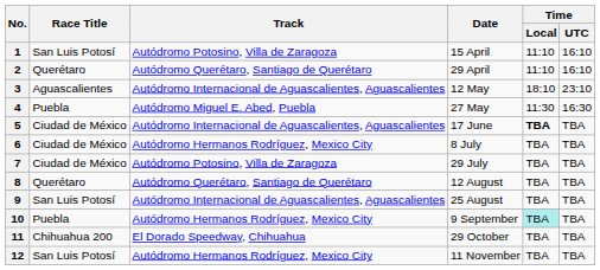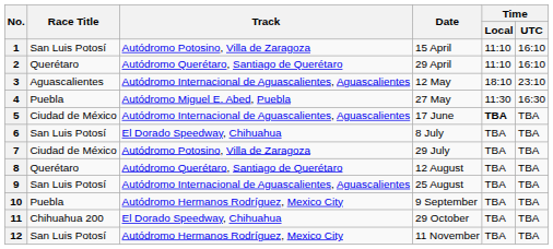 <table class="wikitable" style="font-size:85%;">
 <tr>
 <th rowspan=2>No.</th>
 <th rowspan=2>Race Title</th>
 <th rowspan=2>Track</th>
 <th rowspan=2>Date</th>
 <th colspan=2>Time</th>
 </tr>
 <tr>
 <th>Local</th>
 <th>UTC</th>
 </tr>
 <tr>
 <th>1</th>
 <td>San Luis Potosí</td>
 <td> <a href='#'>Autódromo Potosino</a>, <a href='#'>Villa de Zaragoza</a></td>
 <td>15 April</td>
 <td>11:10</td>
 <td>16:10</td>
 </tr>
 <tr>
 <th>2</th>
 <td>Querétaro</td>
 <td> <a href='#'>Autódromo Querétaro</a>, <a href='#'>Santiago de Querétaro</a></td>
 <td>29 April</td>
 <td>11:10</td>
 <td>16:10</td>
 </tr>
 <tr>
 <th>3</th>
 <td>Aguascalientes</td>
 <td> <a href='#'>Autódromo Internacional de Aguascalientes</a>, <a href='#'>Aguascalientes</a></td>
 <td>12 May</td>
 <td>18:10</td>
 <td>23:10</td>
 </tr>
 <tr>
 <th>4</th>
 <td>Puebla</td>
 <td> <a href='#'>Autódromo Miguel E. Abed</a>, <a href='#'>Puebla</a></td>
 <td>27 May</td>
 <td>11:30</td>
 <td>16:30</td>
 </tr>
 <tr>
 <th>5</th>
 <td>Ciudad de México</td>
 <td> <a href='#'>Autódromo Internacional de Aguascalientes</a>, <a href='#'>Aguascalientes</a></td>
 <td>17 June</td>
 <td><strong>TBA</strong></td>
 <td>TBA</td>
 </tr>
 <tr>
 <th>6</th>
-<td>Ciudad de México</td>
-<td> <a href='#'>Autódromo Hermanos Rodríguez</a>, <a href='#'>Mexico City</a></td>
+<td>San Luis Potosí</td>
+<td> <a href='#'>El Dorado Speedway</a>, <a href='#'>Chihuahua</a></td>
 <td>8 July</td>
 <td>TBA</td>
 <td>TBA</td>
 </tr>
 <tr>
 <th>7</th>
 <td>Ciudad de México</td>
 <td> <a href='#'>Autódromo Potosino</a>, <a href='#'>Villa de Zaragoza</a></td>
 <td>29 July</td>
 <td>TBA</td>
 <td>TBA</td>
 </tr>
 <tr>
 <th>8</th>
 <td>Querétaro</td>
 <td> <a href='#'>Autódromo Querétaro</a>, <a href='#'>Santiago de Querétaro</a></td>
 <td>12 August</td>
 <td>TBA</td>
 <td>TBA</td>
 </tr>
 <tr>
 <th>9</th>
 <td>San Luis Potosí</td>
 <td> <a href='#'>Autódromo Internacional de Aguascalientes</a>, <a href='#'>Aguascalientes</a></td>
 <td>25 August</td>
 <td>TBA</td>
 <td>TBA</td>
 </tr>
 <tr>
 <th>10</th>
 <td>Puebla</td>
 <td> <a href='#'>Autódromo Hermanos Rodríguez</a>, <a href='#'>Mexico City</a></td>
 <td>9 September</td>
-<td style="background: paleturquoise;">TBA</td>
+<td>TBA</td>
 <td>TBA</td>
 </tr>
 <tr>
 <th>11</th>
 <td>Chihuahua 200</td>
 <td> <a href='#'>El Dorado Speedway</a>, <a href='#'>Chihuahua</a></td>
 <td>29 October</td>
 <td>TBA</td>
 <td>TBA</td>
 </tr>
 <tr>
 <th>12</th>
 <td>San Luis Potosí</td>
 <td> <a href='#'>Autódromo Hermanos Rodríguez</a>, <a href='#'>Mexico City</a></td>
 <td>11 November</td>
 <td>TBA</td>
 <td>TBA</td>
 </tr>
 </table>
